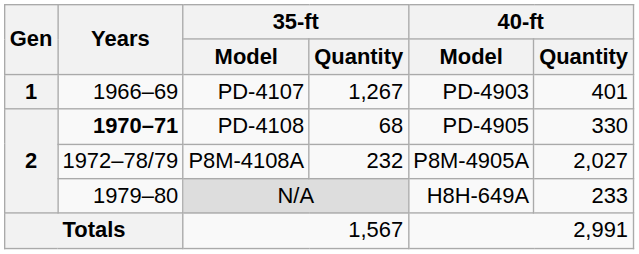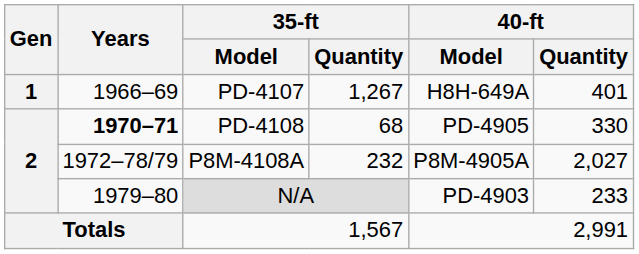 <table class="wikitable" style="text-align:right;">
 <tr>
 <th rowspan=2>Gen</th>
 <th rowspan=2>Years</th>
 <th colspan=2>35-ft</th>
 <th colspan=2>40-ft</th>
 </tr>
 <tr>
 <th>Model</th>
 <th>Quantity</th>
 <th>Model</th>
 <th>Quantity</th>
 </tr>
 <tr>
 <th>1</th>
 <td>1966–69</td>
 <td>PD-4107</td>
 <td>1,267</td>
-<td>PD-4903</td>
+<td>H8H-649A</td>
 <td>401</td>
 </tr>
 <tr>
 <th rowspan=3>2</th>
 <td><strong>1970–71</strong></td>
 <td>PD-4108</td>
 <td>68</td>
 <td>PD-4905</td>
 <td>330</td>
 </tr>
 <tr>
 <td>1972–78/79</td>
 <td>P8M-4108A</td>
 <td>232</td>
 <td>P8M-4905A</td>
 <td>2,027</td>
 </tr>
 <tr>
 <td>1979–80</td>
 <td colspan="2" style="background:#ddd;text-align:center;">N/A</td>
-<td>H8H-649A</td>
+<td>PD-4903</td>
 <td>233</td>
 </tr>
 <tr>
 <th colspan=2>Totals</th>
 <td colspan=2>1,567</td>
 <td colspan=2>2,991</td>
 </tr>
 </table>
